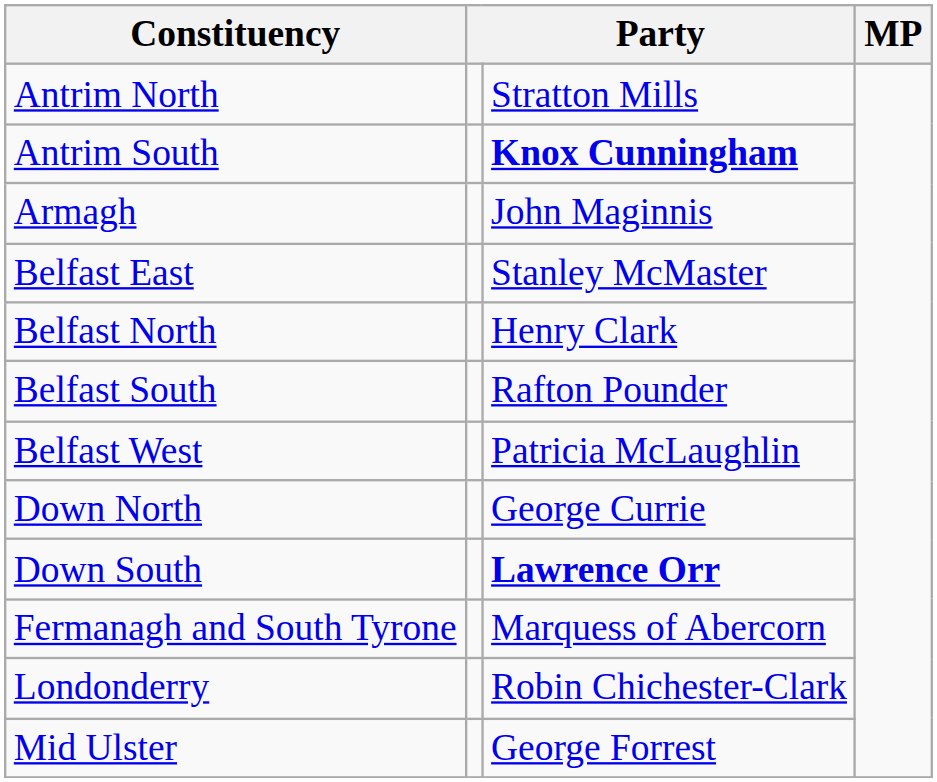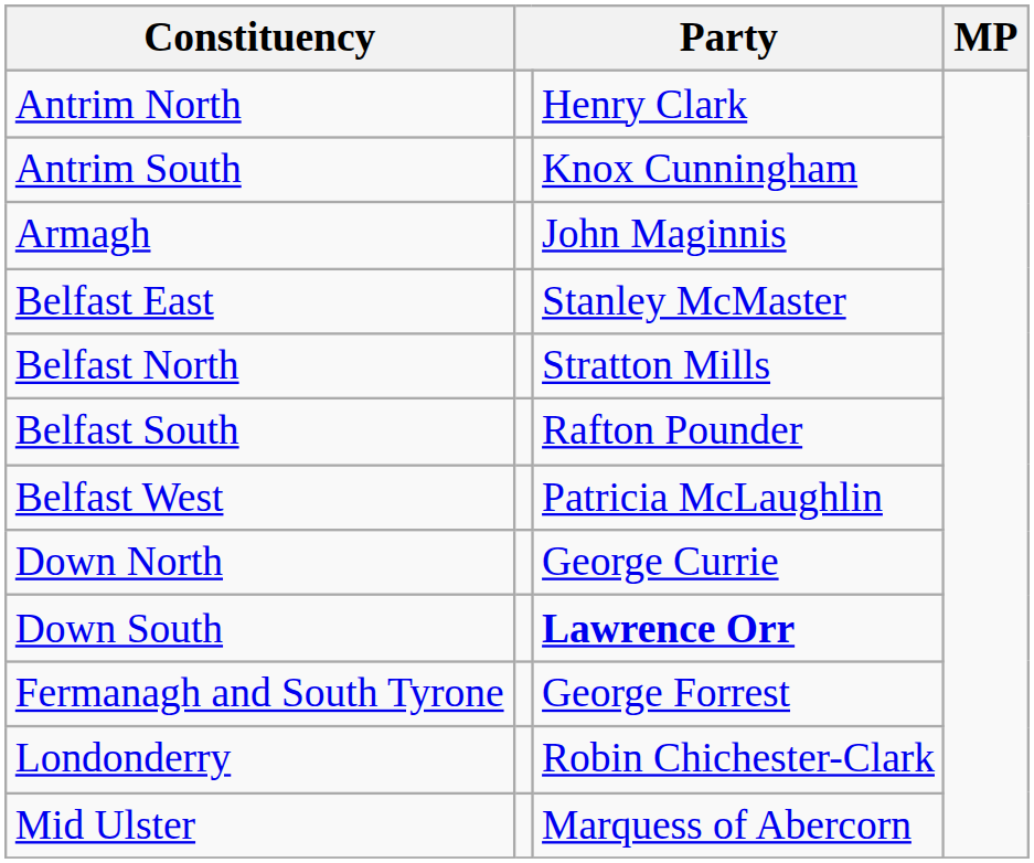 <table class=wikitable>
 <tr>
 <th>Constituency</th>
 <th colspan=2>Party</th>
 <th>MP</th>
 </tr>
 <tr>
 <td><a href='#'>Antrim North</a></td>
 <td></td>
-<td><a href='#'>Stratton Mills</a></td>
+<td><a href='#'>Henry Clark</a></td>
 </tr>
 <tr>
 <td><a href='#'>Antrim South</a></td>
 <td></td>
-<td><strong><a href='#'>Knox Cunningham</a></strong></td>
+<td><a href='#'>Knox Cunningham</a></td>
 </tr>
 <tr>
 <td><a href='#'>Armagh</a></td>
 <td></td>
 <td><a href='#'>John Maginnis</a></td>
 </tr>
 <tr>
 <td><a href='#'>Belfast East</a></td>
 <td></td>
 <td><a href='#'>Stanley McMaster</a></td>
 </tr>
 <tr>
 <td><a href='#'>Belfast North</a></td>
 <td></td>
-<td><a href='#'>Henry Clark</a></td>
+<td><a href='#'>Stratton Mills</a></td>
 </tr>
 <tr>
 <td><a href='#'>Belfast South</a></td>
 <td></td>
 <td><a href='#'>Rafton Pounder</a></td>
 </tr>
 <tr>
 <td><a href='#'>Belfast West</a></td>
 <td></td>
 <td><a href='#'>Patricia McLaughlin</a></td>
 </tr>
 <tr>
 <td><a href='#'>Down North</a></td>
 <td></td>
 <td><a href='#'>George Currie</a></td>
 </tr>
 <tr>
 <td><a href='#'>Down South</a></td>
 <td></td>
 <td><strong><a href='#'>Lawrence Orr</a></strong></td>
 </tr>
 <tr>
 <td><a href='#'>Fermanagh and South Tyrone</a></td>
 <td></td>
-<td><a href='#'>Marquess of Abercorn</a></td>
+<td><a href='#'>George Forrest</a></td>
 </tr>
 <tr>
 <td><a href='#'>Londonderry</a></td>
 <td></td>
 <td><a href='#'>Robin Chichester-Clark</a></td>
 </tr>
 <tr>
 <td><a href='#'>Mid Ulster</a></td>
 <td></td>
-<td><a href='#'>George Forrest</a></td>
+<td><a href='#'>Marquess of Abercorn</a></td>
 </tr>
 </table>
